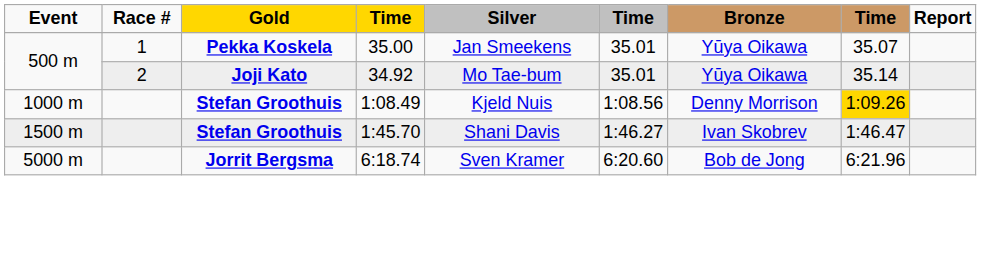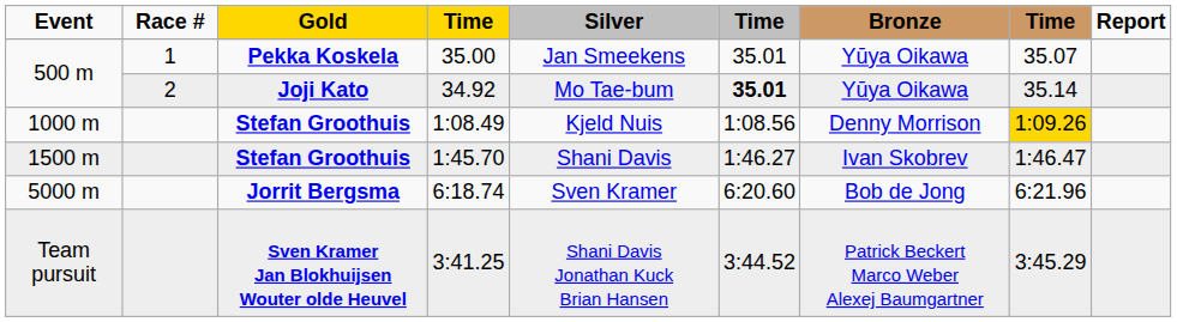 <table class="wikitable">
 <tr>
 <td width="80" align="center"><strong>Event</strong></td>
 <td width="65" align="center"><strong>Race #</strong></td>
 <td width="150" bgcolor="gold" align="center"><strong>Gold</strong></td>
 <td width="50" bgcolor="gold" align="center"><strong>Time</strong></td>
 <td width="150" bgcolor="silver" align="center"><strong>Silver</strong></td>
 <td width="50" bgcolor="silver" align="center"><strong>Time</strong></td>
 <td width="150" bgcolor="#CC9966" align="center"><strong>Bronze</strong></td>
 <td width="50" bgcolor="#CC9966" align="center"><strong>Time</strong></td>
 <td width="50" align="center"><strong>Report</strong></td>
 </tr>
 <tr bgcolor="#cccccc">
 </tr>
 <tr>
 <td rowspan=2 align="center">500 m</td>
 <td align="center">1</td>
 <td align="center"><strong><a href='#'>Pekka Koskela</a></strong><br><small></small></td>
 <td align="center">35.00</td>
 <td align="center"><a href='#'>Jan Smeekens</a><br><small></small></td>
 <td align="center">35.01</td>
 <td align="center"><a href='#'>Yūya Oikawa</a><br><small></small></td>
 <td align="center">35.07</td>
 <td align="center"></td>
 </tr>
 <tr bgcolor="#eeeeee">
 <td align="center">2</td>
 <td align="center"><strong><a href='#'>Joji Kato</a></strong><br><small></small></td>
 <td align="center">34.92</td>
 <td align="center"><a href='#'>Mo Tae-bum</a><br><small></small></td>
-<td align="center">35.01</td>
+<td align="center"><strong>35.01</strong></td>
 <td align="center"><a href='#'>Yūya Oikawa</a><br><small></small></td>
 <td align="center">35.14</td>
 <td align="center"></td>
 </tr>
 <tr>
 <td align="center">1000 m</td>
 <td align="center"></td>
 <td align="center"><strong><a href='#'>Stefan Groothuis</a></strong><br><small></small></td>
 <td align="center">1:08.49</td>
 <td align="center"><a href='#'>Kjeld Nuis</a><br><small></small></td>
 <td align="center">1:08.56</td>
 <td align="center"><a href='#'>Denny Morrison</a><br><small></small></td>
 <td align="center" style="background: gold;">1:09.26</td>
 <td align="center"></td>
 </tr>
 <tr bgcolor="#eeeeee">
 <td align="center">1500 m</td>
 <td align="center"></td>
 <td align="center"><strong><a href='#'>Stefan Groothuis</a></strong><br><small></small></td>
 <td align="center">1:45.70</td>
 <td align="center"><a href='#'>Shani Davis</a><br><small></small></td>
 <td align="center">1:46.27</td>
 <td align="center"><a href='#'>Ivan Skobrev</a><br><small></small></td>
 <td align="center">1:46.47</td>
 <td align="center"></td>
 </tr>
 <tr>
 <td align="center">5000 m</td>
 <td align="center"></td>
 <td align="center"><strong><a href='#'>Jorrit Bergsma</a></strong><br><small></small></td>
 <td align="center">6:18.74</td>
 <td align="center"><a href='#'>Sven Kramer</a><br><small></small></td>
 <td align="center">6:20.60</td>
 <td align="center"><a href='#'>Bob de Jong</a><br><small></small></td>
 <td align="center">6:21.96</td>
 <td align="center"></td>
 </tr>
+<tr bgcolor="#eeeeee">
+<td align="center">Team pursuit</td>
+<td align="center"></td>
+<td align="center"><strong></strong><br><small><strong><a href='#'>Sven Kramer</a><br><a href='#'>Jan Blokhuijsen</a><br><a href='#'>Wouter olde Heuvel</a></strong></small></td>
+<td align="center">3:41.25</td>
+<td align="center"><br><small><a href='#'>Shani Davis</a><br><a href='#'>Jonathan Kuck</a><br><a href='#'>Brian Hansen</a></small></td>
+<td align="center">3:44.52</td>
+<td align="center"><br><small><a href='#'>Patrick Beckert</a><br><a href='#'>Marco Weber</a><br><a href='#'>Alexej Baumgartner</a></small></td>
+<td align="center">3:45.29</td>
+<td align="center"></td>
+</tr>
 </table>
